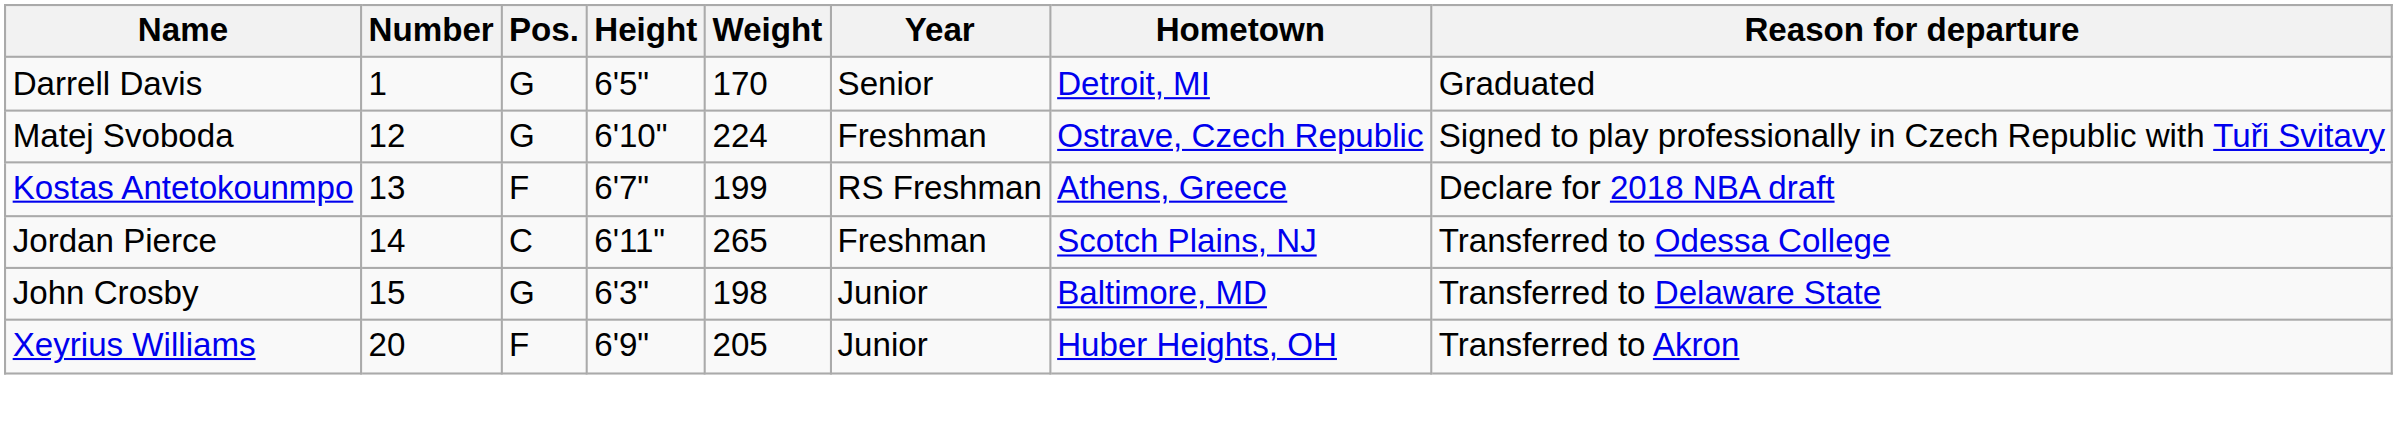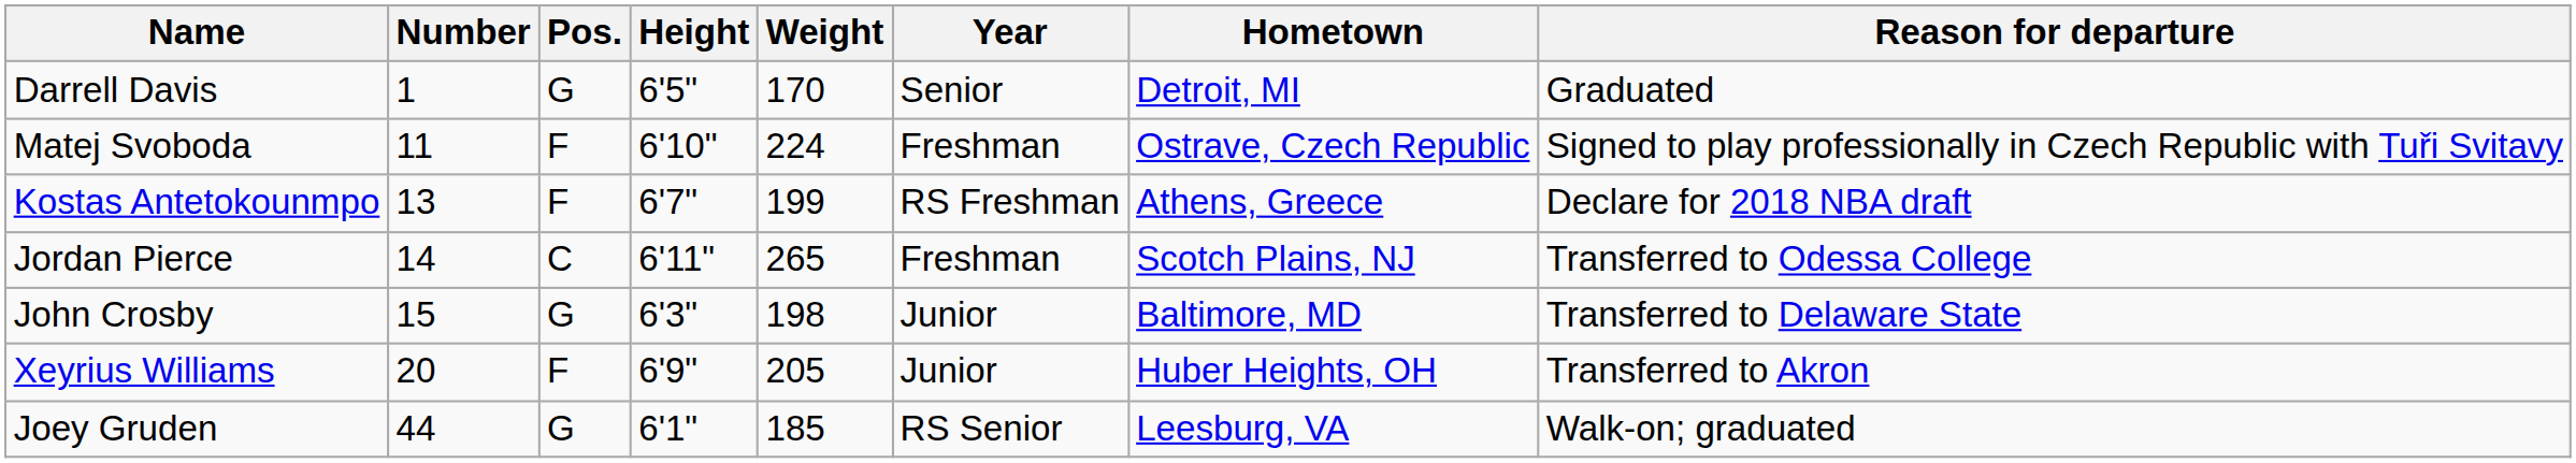 <table class="wikitable sortable" border="1">
 <tr>
 <th>Name</th>
 <th>Number</th>
 <th>Pos.</th>
 <th>Height</th>
 <th>Weight</th>
 <th>Year</th>
 <th>Hometown</th>
 <th class="unsortable">Reason for departure</th>
 </tr>
 <tr>
 <td>Darrell Davis</td>
 <td>1</td>
 <td>G</td>
 <td>6'5"</td>
 <td>170</td>
 <td>Senior</td>
 <td><a href='#'>Detroit, MI</a></td>
 <td>Graduated</td>
 </tr>
 <tr>
 <td>Matej Svoboda</td>
-<td>12</td>
-<td>G</td>
+<td>11</td>
+<td>F</td>
 <td>6'10"</td>
 <td>224</td>
 <td>Freshman</td>
 <td><a href='#'>Ostrave, Czech Republic</a></td>
 <td>Signed to play professionally in Czech Republic with <a href='#'>Tuři Svitavy</a></td>
 </tr>
 <tr>
 <td><a href='#'>Kostas Antetokounmpo</a></td>
 <td>13</td>
 <td>F</td>
 <td>6'7"</td>
 <td>199</td>
 <td>RS Freshman</td>
 <td><a href='#'>Athens, Greece</a></td>
 <td>Declare for <a href='#'>2018 NBA draft</a></td>
 </tr>
 <tr>
 <td>Jordan Pierce</td>
 <td>14</td>
 <td>C</td>
 <td>6'11"</td>
 <td>265</td>
 <td>Freshman</td>
 <td><a href='#'>Scotch Plains, NJ</a></td>
 <td>Transferred to <a href='#'>Odessa College</a></td>
 </tr>
 <tr>
 <td>John Crosby</td>
 <td>15</td>
 <td>G</td>
 <td>6'3"</td>
 <td>198</td>
 <td>Junior</td>
 <td><a href='#'>Baltimore, MD</a></td>
 <td>Transferred to <a href='#'>Delaware State</a></td>
 </tr>
 <tr>
 <td><a href='#'>Xeyrius Williams</a></td>
 <td>20</td>
 <td>F</td>
 <td>6'9"</td>
 <td>205</td>
 <td>Junior</td>
 <td><a href='#'>Huber Heights, OH</a></td>
 <td>Transferred to <a href='#'>Akron</a></td>
 </tr>
+<tr>
+<td>Joey Gruden</td>
+<td>44</td>
+<td>G</td>
+<td>6'1"</td>
+<td>185</td>
+<td>RS Senior</td>
+<td><a href='#'>Leesburg, VA</a></td>
+<td>Walk-on; graduated</td>
+</tr>
 </table>
